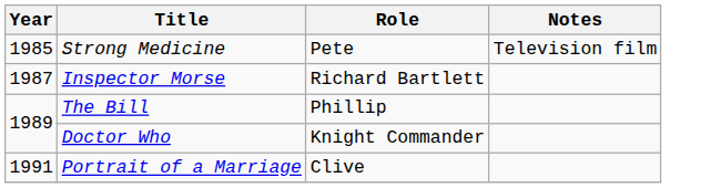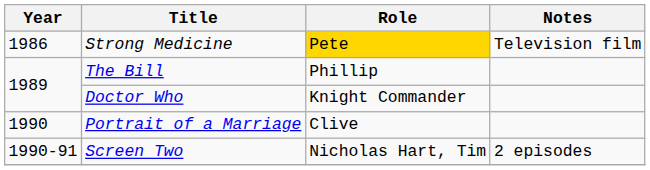 <table class="wikitable">
 <tr>
 <th>Year</th>
 <th>Title</th>
 <th>Role</th>
 <th>Notes</th>
 </tr>
 <tr>
-<td>1985</td>
+<td>1986</td>
 <td><em>Strong Medicine</em></td>
-<td>Pete</td>
+<td style="background: gold;">Pete</td>
 <td>Television film</td>
-</tr>
-<tr>
-<td>1987</td>
-<td><em><a href='#'>Inspector Morse</a></em></td>
-<td>Richard Bartlett</td>
-<td></td>
 </tr>
 <tr>
 <td rowspan="2">1989</td>
 <td><em><a href='#'>The Bill</a></em></td>
 <td>Phillip</td>
 <td></td>
 </tr>
 <tr>
 <td><em><a href='#'>Doctor Who</a></em></td>
 <td>Knight Commander</td>
 <td></td>
 </tr>
 <tr>
-<td>1991</td>
+<td>1990</td>
 <td><em><a href='#'>Portrait of a Marriage</a></em></td>
 <td>Clive</td>
 <td></td>
 </tr>
 <tr>
+<td>1990-91</td>
+<td><em><a href='#'>Screen Two</a></em></td>
+<td>Nicholas Hart, Tim</td>
+<td>2 episodes</td>
+</tr>
+<tr>
 </tr>
 </table>
